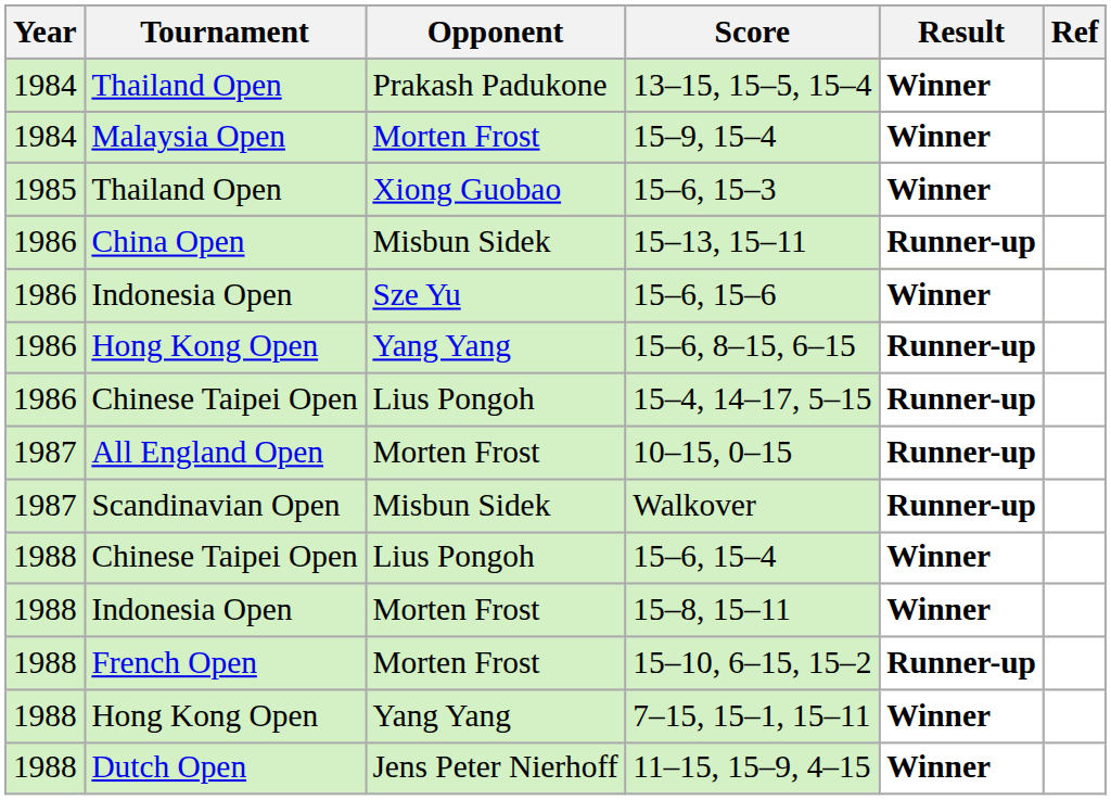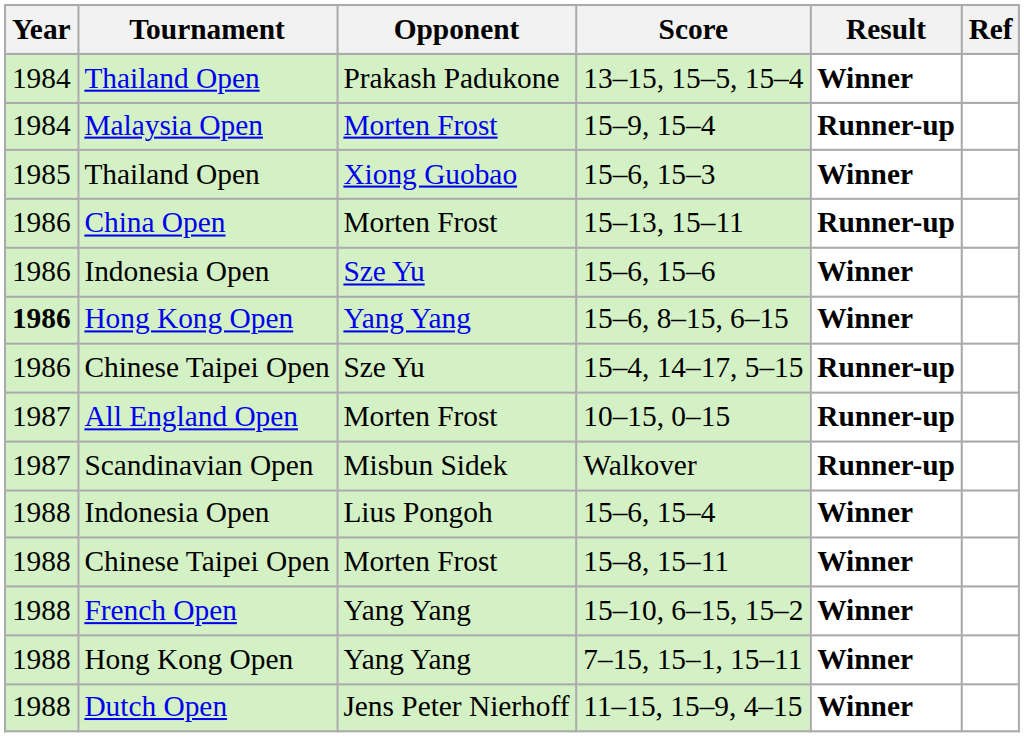 <table class="sortable wikitable" style="font-size: 90%;">
 <tr>
 <th>Year</th>
 <th>Tournament</th>
 <th>Opponent</th>
 <th>Score</th>
 <th>Result</th>
 <th>Ref</th>
 </tr>
 <tr>
 </tr>
 <tr style="background:#D4F1C5;">
 <td align="center">1984</td>
 <td align="left"><a href='#'>Thailand Open</a></td>
 <td align="left"> Prakash Padukone</td>
 <td align="left">13–15, 15–5, 15–4</td>
 <td style="text-align:left; background:white"> <strong>Winner</strong></td>
 <td style="text-align:center; background:white"></td>
 </tr>
 <tr style="background:#D4F1C5;">
 <td align="center">1984</td>
 <td align="left"><a href='#'>Malaysia Open</a></td>
 <td align="left"> <a href='#'>Morten Frost</a></td>
 <td align="left">15–9, 15–4</td>
-<td style="text-align:left; background:white"> <strong>Winner</strong></td>
+<td style="text-align:left; background:white"> <strong>Runner-up</strong></td>
 <td style="text-align:center; background:white"></td>
 </tr>
 <tr style="background:#D4F1C5;">
 <td align="center">1985</td>
 <td align="left">Thailand Open</td>
 <td align="left"> <a href='#'>Xiong Guobao</a></td>
 <td align="left">15–6, 15–3</td>
 <td style="text-align:left; background:white"> <strong>Winner</strong></td>
 <td style="text-align:center; background:white"></td>
 </tr>
 <tr style="background:#D4F1C5;">
 <td align="center">1986</td>
 <td align="left"><a href='#'>China Open</a></td>
-<td align="left"> Misbun Sidek</td>
+<td align="left"> Morten Frost</td>
 <td align="left">15–13, 15–11</td>
 <td style="text-align:left; background:white"> <strong>Runner-up</strong></td>
 <td style="text-align:center; background:white"></td>
 </tr>
 <tr style="background:#D4F1C5;">
 <td align="center">1986</td>
 <td align="left">Indonesia Open</td>
 <td align="left"> <a href='#'>Sze Yu</a></td>
 <td align="left">15–6, 15–6</td>
 <td style="text-align:left; background:white"> <strong>Winner</strong></td>
 <td style="text-align:center; background:white"></td>
 </tr>
 <tr style="background:#D4F1C5;">
-<td align="center">1986</td>
+<td align="center"><strong>1986</strong></td>
 <td align="left"><a href='#'>Hong Kong Open</a></td>
 <td align="left"> <a href='#'>Yang Yang</a></td>
 <td align="left">15–6, 8–15, 6–15</td>
-<td style="text-align:left; background:white"> <strong>Runner-up</strong></td>
+<td style="text-align:left; background:white"> <strong>Winner</strong></td>
 <td style="text-align:center; background:white"></td>
 </tr>
 <tr style="background:#D4F1C5;">
 <td align="center">1986</td>
 <td align="left">Chinese Taipei Open</td>
-<td align="left"> Lius Pongoh</td>
+<td align="left"> Sze Yu</td>
 <td align="left">15–4, 14–17, 5–15</td>
 <td style="text-align:left; background:white"> <strong>Runner-up</strong></td>
 <td style="text-align:center; background:white"></td>
 </tr>
 <tr style="background:#D4F1C5;">
 <td align="center">1987</td>
 <td align="left"><a href='#'>All England Open</a></td>
 <td align="left"> Morten Frost</td>
 <td align="left">10–15, 0–15</td>
 <td style="text-align:left; background:white"> <strong>Runner-up</strong></td>
 <td style="text-align:center; background:white"></td>
 </tr>
 <tr style="background:#D4F1C5;">
 <td align="center">1987</td>
 <td align="left">Scandinavian Open</td>
 <td align="left"> Misbun Sidek</td>
 <td align="left">Walkover</td>
 <td style="text-align:left; background:white"> <strong>Runner-up</strong></td>
 <td style="text-align:center; background:white"></td>
 </tr>
 <tr style="background:#D4F1C5;">
 <td align="center">1988</td>
-<td align="left">Chinese Taipei Open</td>
+<td align="left">Indonesia Open</td>
 <td align="left"> Lius Pongoh</td>
 <td align="left">15–6, 15–4</td>
 <td style="text-align:left; background:white"> <strong>Winner</strong></td>
 <td style="text-align:center; background:white"></td>
 </tr>
 <tr style="background:#D4F1C5;">
 <td align="center">1988</td>
-<td align="left">Indonesia Open</td>
+<td align="left">Chinese Taipei Open</td>
 <td align="left"> Morten Frost</td>
 <td align="left">15–8, 15–11</td>
 <td style="text-align:left; background:white"> <strong>Winner</strong></td>
 <td style="text-align:center; background:white"></td>
 </tr>
 <tr style="background:#D4F1C5;">
 <td align="center">1988</td>
 <td align="left"><a href='#'>French Open</a></td>
-<td align="left"> Morten Frost</td>
+<td align="left"> Yang Yang</td>
 <td align="left">15–10, 6–15, 15–2</td>
-<td style="text-align:left; background:white"> <strong>Runner-up</strong></td>
+<td style="text-align:left; background:white"> <strong>Winner</strong></td>
 <td style="text-align:center; background:white"></td>
 </tr>
 <tr style="background:#D4F1C5;">
 <td align="center">1988</td>
 <td align="left">Hong Kong Open</td>
 <td align="left"> Yang Yang</td>
 <td align="left">7–15, 15–1, 15–11</td>
 <td style="text-align:left; background:white"> <strong>Winner</strong></td>
 <td style="text-align:center; background:white"></td>
 </tr>
 <tr style="background:#D4F1C5;">
 <td align="center">1988</td>
 <td align="left"><a href='#'>Dutch Open</a></td>
 <td align="left"> Jens Peter Nierhoff</td>
 <td align="left">11–15, 15–9, 4–15</td>
 <td style="text-align:left; background:white"> <strong>Winner</strong></td>
 <td style="text-align:center; background:white"></td>
 </tr>
 </table>
